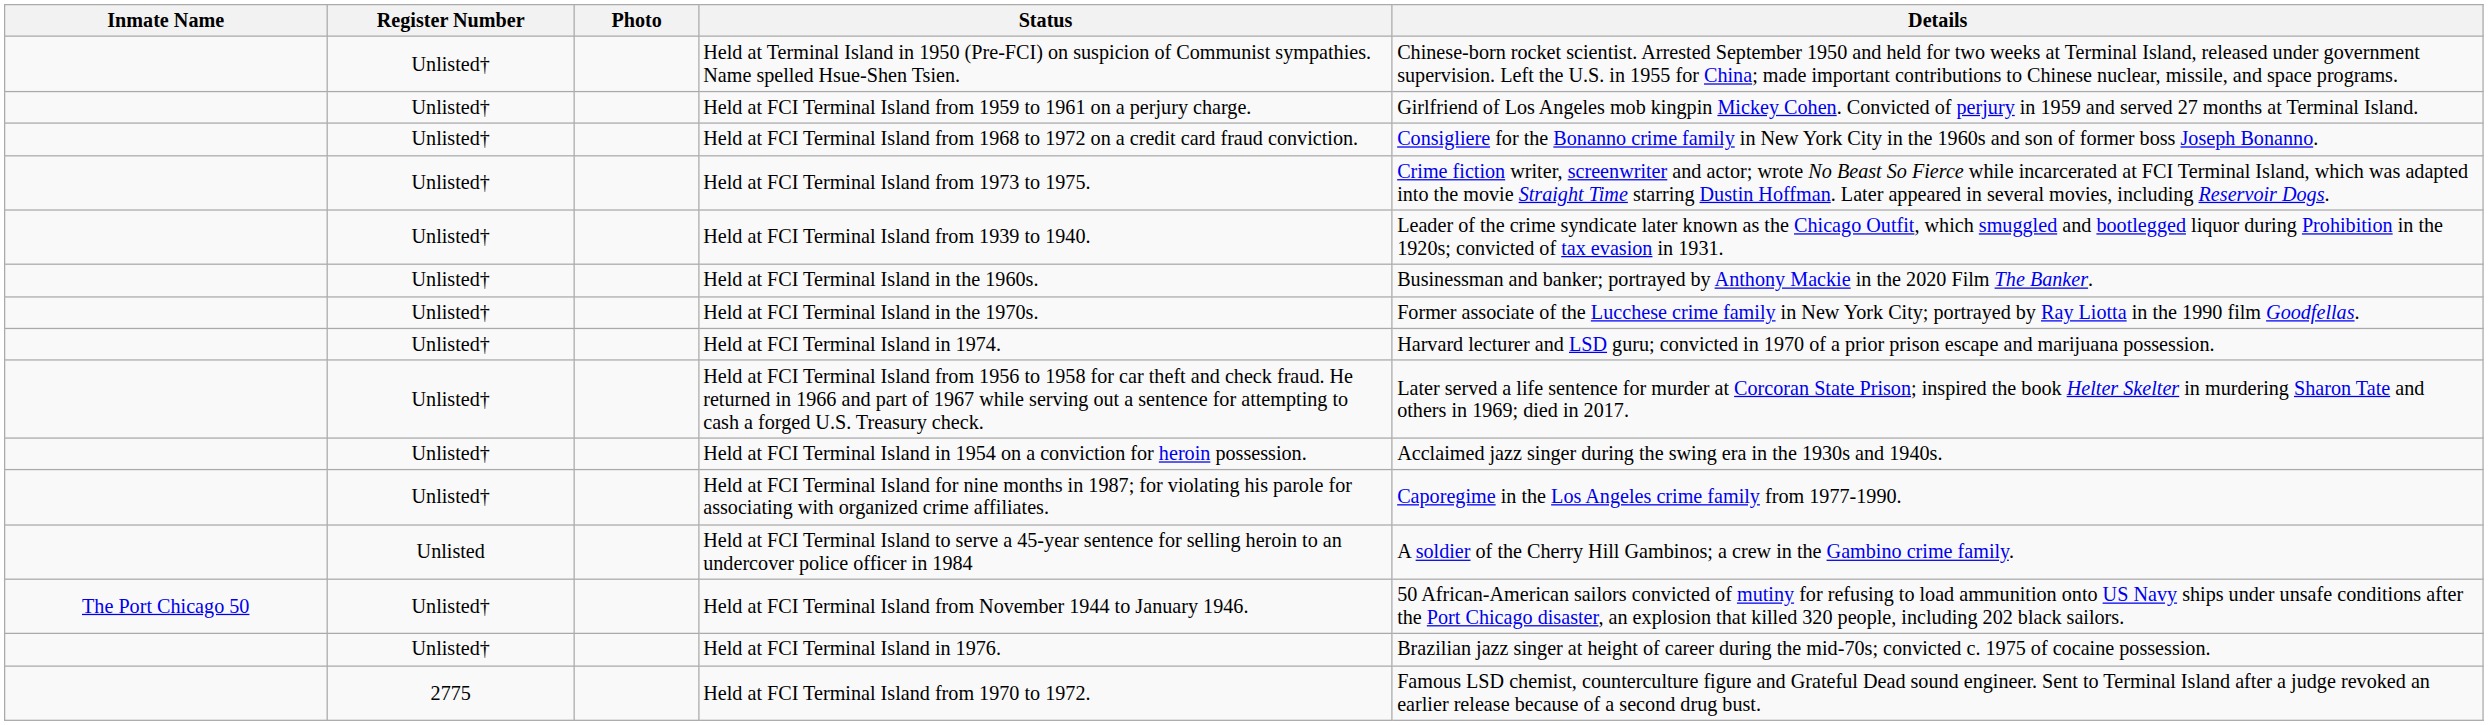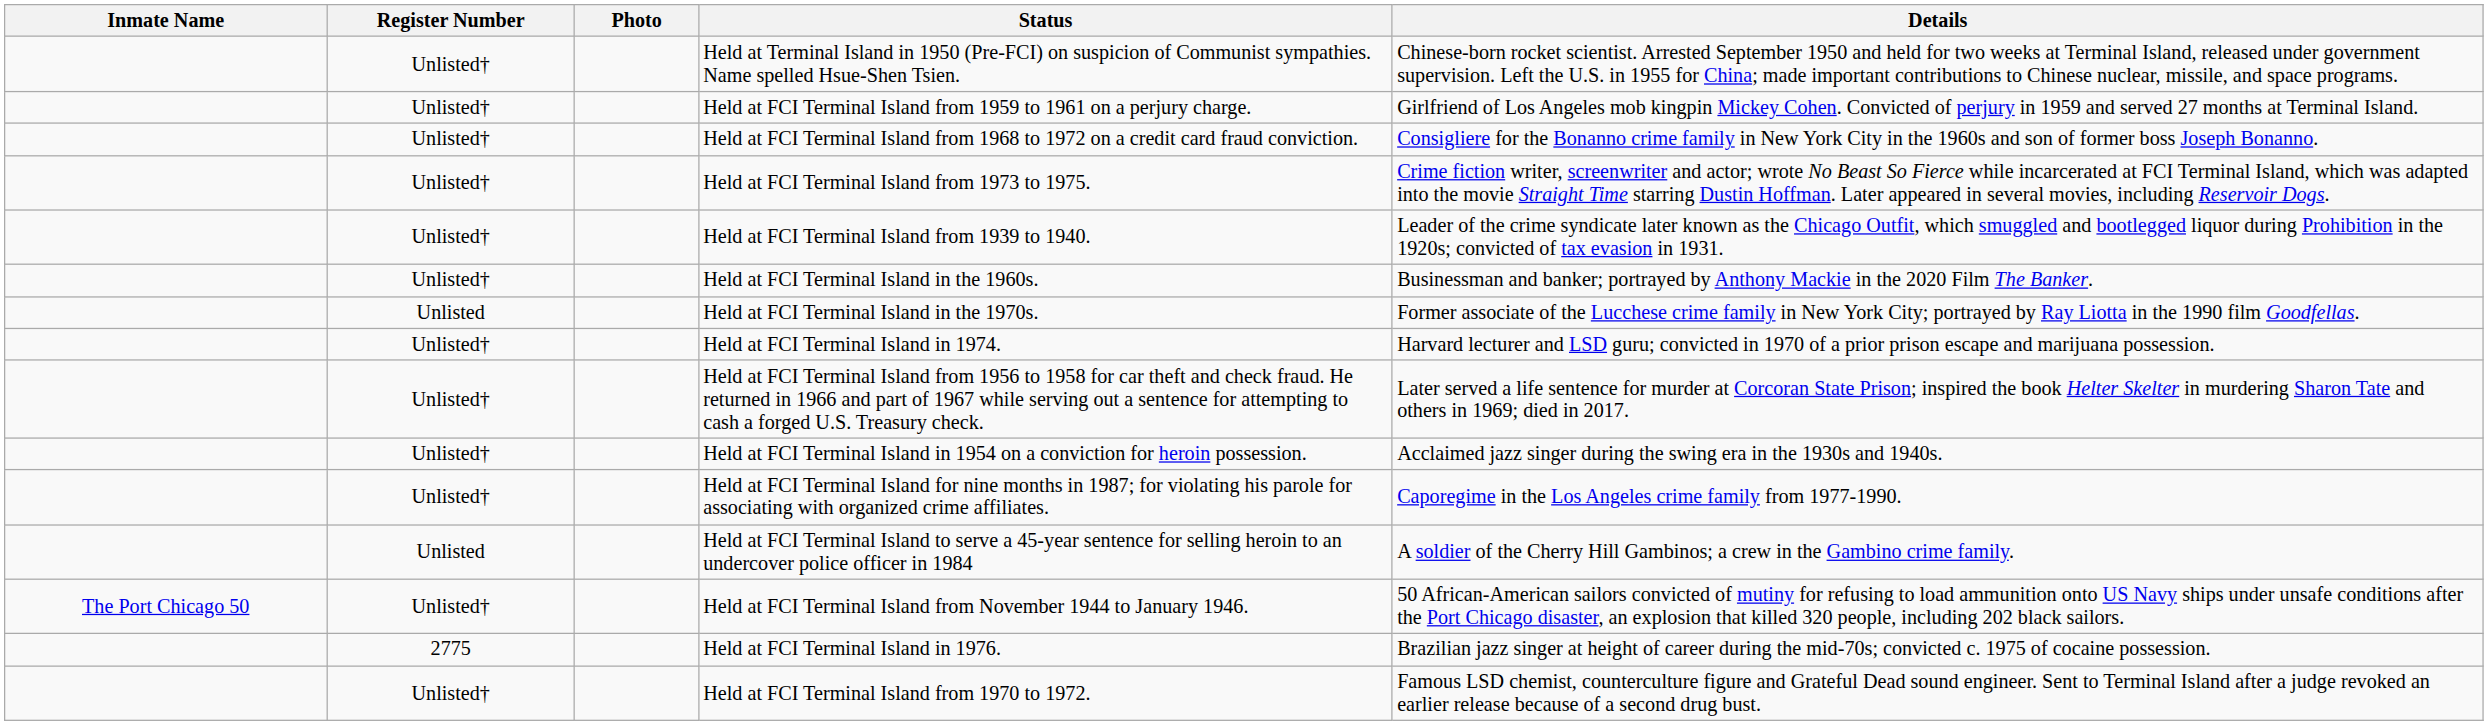 <table class="wikitable sortable">
 <tr>
 <th width=13%>Inmate Name</th>
 <th width=10%>Register Number</th>
 <th width=5%>Photo</th>
 <th width=28%>Status</th>
 <th width=49%>Details</th>
 </tr>
 <tr>
 <td style="text-align:center;"></td>
 <td style="text-align:center;">Unlisted†</td>
 <td></td>
 <td>Held at Terminal Island in 1950 (Pre-FCI) on suspicion of Communist sympathies.<br>Name spelled Hsue-Shen Tsien.</td>
 <td>Chinese-born rocket scientist.  Arrested September 1950 and held for two weeks at Terminal Island, released under government supervision. Left the U.S. in 1955 for <a href='#'>China</a>; made important contributions to Chinese nuclear, missile, and space programs.</td>
 </tr>
 <tr>
 <td style="text-align:center;"></td>
 <td style="text-align:center;">Unlisted†</td>
 <td></td>
 <td>Held at FCI Terminal Island from 1959 to 1961 on a perjury charge.</td>
 <td>Girlfriend of Los Angeles mob kingpin <a href='#'>Mickey Cohen</a>. Convicted of <a href='#'>perjury</a> in 1959 and served 27 months at Terminal Island.</td>
 </tr>
 <tr>
 <td style="text-align:center;"></td>
 <td style="text-align:center;">Unlisted†</td>
 <td></td>
 <td>Held at FCI Terminal Island from 1968 to 1972 on a credit card fraud conviction.</td>
 <td><a href='#'>Consigliere</a> for the <a href='#'>Bonanno crime family</a> in New York City in the 1960s and son of former boss <a href='#'>Joseph Bonanno</a>.</td>
 </tr>
 <tr>
 <td style="text-align:center;"></td>
 <td style="text-align:center;">Unlisted†</td>
 <td></td>
 <td>Held at FCI Terminal Island from 1973 to 1975.</td>
 <td><a href='#'>Crime fiction</a> writer, <a href='#'>screenwriter</a> and actor; wrote <em>No Beast So Fierce</em> while incarcerated at FCI Terminal Island, which was adapted into the movie <em><a href='#'>Straight Time</a></em> starring <a href='#'>Dustin Hoffman</a>. Later appeared in several movies, including <em><a href='#'>Reservoir Dogs</a></em>.</td>
 </tr>
 <tr>
 <td style="text-align:center;"></td>
 <td style="text-align:center;">Unlisted†</td>
 <td></td>
 <td>Held at FCI Terminal Island from 1939 to 1940.</td>
 <td>Leader of the crime syndicate later known as the <a href='#'>Chicago Outfit</a>, which <a href='#'>smuggled</a> and <a href='#'>bootlegged</a> liquor during <a href='#'>Prohibition</a> in the 1920s; convicted of <a href='#'>tax evasion</a> in 1931.</td>
 </tr>
 <tr>
 <td style="text-align:center;"></td>
 <td style="text-align:center;">Unlisted†</td>
 <td></td>
 <td>Held at FCI Terminal Island in the 1960s.</td>
 <td>Businessman and banker; portrayed by <a href='#'>Anthony Mackie</a> in the 2020 Film <em><a href='#'>The Banker</a></em>.</td>
 </tr>
 <tr>
 <td style="text-align:center;"></td>
-<td style="text-align:center;">Unlisted†</td>
+<td style="text-align:center;">Unlisted</td>
 <td></td>
 <td>Held at FCI Terminal Island in the 1970s.</td>
 <td>Former associate of the <a href='#'>Lucchese crime family</a> in New York City; portrayed by <a href='#'>Ray Liotta</a> in the 1990 film <em><a href='#'>Goodfellas</a></em>.</td>
 </tr>
 <tr>
 <td style="text-align:center;"></td>
 <td style="text-align:center;">Unlisted†</td>
 <td></td>
 <td>Held at FCI Terminal Island in 1974.</td>
 <td>Harvard lecturer and <a href='#'>LSD</a> guru; convicted in 1970 of a prior prison escape and marijuana possession.</td>
 </tr>
 <tr>
 <td style="text-align:center;"></td>
 <td style="text-align:center;">Unlisted†</td>
 <td></td>
 <td>Held at FCI Terminal Island from 1956 to 1958 for car theft and check fraud. He returned in 1966 and part of 1967 while serving out a sentence for attempting to cash a forged U.S. Treasury check.</td>
 <td>Later served a life sentence for murder at <a href='#'>Corcoran State Prison</a>; inspired the book <em><a href='#'>Helter Skelter</a></em> in murdering <a href='#'>Sharon Tate</a> and others in 1969; died in 2017.</td>
 </tr>
 <tr>
 <td style="text-align:center;"></td>
 <td style="text-align:center;">Unlisted†</td>
 <td></td>
 <td>Held at FCI Terminal Island in 1954 on a conviction for <a href='#'>heroin</a> possession.</td>
 <td>Acclaimed jazz singer during the swing era in the 1930s and 1940s.</td>
 </tr>
 <tr>
 <td style="text-align:center;"></td>
 <td style="text-align:center;">Unlisted†</td>
 <td></td>
 <td>Held at FCI Terminal Island for nine months in 1987; for violating his parole for associating with organized crime affiliates.</td>
 <td><a href='#'>Caporegime</a> in the <a href='#'>Los Angeles crime family</a> from 1977-1990.</td>
 </tr>
 <tr>
 <td style="text-align:center;"></td>
 <td style="text-align:center;">Unlisted</td>
 <td></td>
 <td>Held at FCI Terminal Island to serve a 45-year sentence for selling heroin to an undercover police officer in 1984</td>
 <td>A <a href='#'>soldier</a> of the Cherry Hill Gambinos; a crew in the <a href='#'>Gambino crime family</a>.</td>
 </tr>
 <tr>
 <td style="text-align:center;"><a href='#'>The Port Chicago 50</a></td>
 <td style="text-align:center;">Unlisted†</td>
 <td></td>
 <td>Held at FCI Terminal Island from November 1944 to January 1946.</td>
 <td>50 African-American sailors convicted of <a href='#'>mutiny</a> for refusing to load ammunition onto <a href='#'>US Navy</a> ships under unsafe conditions after the <a href='#'>Port Chicago disaster</a>, an explosion that killed 320 people, including 202 black sailors.</td>
 </tr>
 <tr>
 <td style="text-align:center;"></td>
-<td style="text-align:center;">Unlisted†</td>
+<td style="text-align:center;">2775</td>
 <td></td>
 <td>Held at FCI Terminal Island in 1976.</td>
 <td>Brazilian jazz singer at height of career during the mid-70s; convicted c. 1975 of cocaine possession.</td>
 </tr>
 <tr>
 <td style="text-align:center;"></td>
-<td style="text-align:center;">2775</td>
+<td style="text-align:center;">Unlisted†</td>
 <td></td>
 <td>Held at FCI Terminal Island from 1970 to 1972.</td>
 <td>Famous LSD chemist, counterculture figure and Grateful Dead sound engineer. Sent to Terminal Island after a judge revoked an earlier release because of a second drug bust.</td>
 </tr>
 </table>
